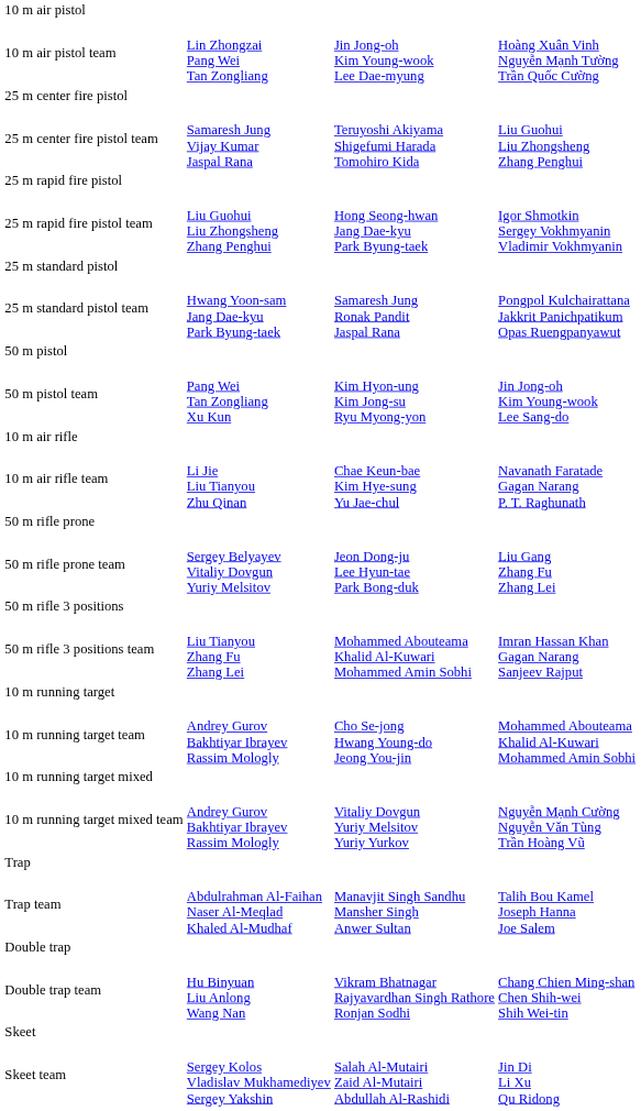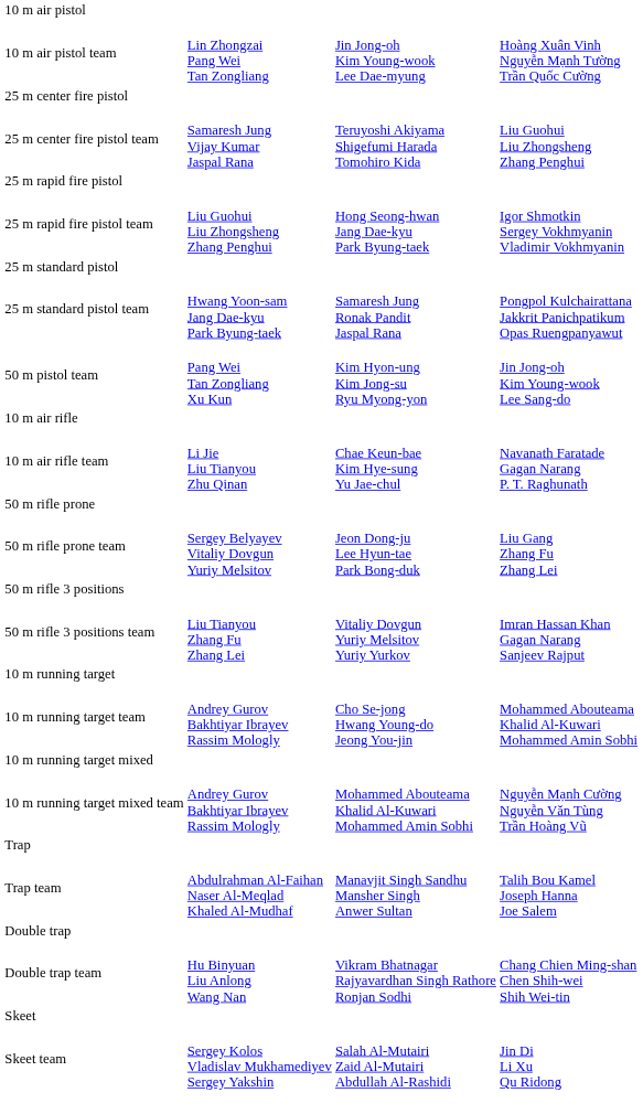 <table>
 <tr>
 <td>10 m air pistol<br></td>
 <td></td>
 <td></td>
 <td></td>
 </tr>
 <tr>
 <td>10 m air pistol team<br></td>
 <td><br><a href='#'>Lin Zhongzai</a><br><a href='#'>Pang Wei</a><br><a href='#'>Tan Zongliang</a></td>
 <td><br><a href='#'>Jin Jong-oh</a><br><a href='#'>Kim Young-wook</a><br><a href='#'>Lee Dae-myung</a></td>
 <td><br><a href='#'>Hoàng Xuân Vinh</a><br><a href='#'>Nguyễn Mạnh Tường</a><br><a href='#'>Trần Quốc Cường</a></td>
 </tr>
 <tr>
 <td>25 m center fire pistol<br></td>
 <td></td>
 <td></td>
 <td></td>
 </tr>
 <tr>
 <td>25 m center fire pistol team<br></td>
 <td><br><a href='#'>Samaresh Jung</a><br><a href='#'>Vijay Kumar</a><br><a href='#'>Jaspal Rana</a></td>
 <td><br><a href='#'>Teruyoshi Akiyama</a><br><a href='#'>Shigefumi Harada</a><br><a href='#'>Tomohiro Kida</a></td>
 <td><br><a href='#'>Liu Guohui</a><br><a href='#'>Liu Zhongsheng</a><br><a href='#'>Zhang Penghui</a></td>
 </tr>
 <tr>
 <td>25 m rapid fire pistol<br></td>
 <td></td>
 <td></td>
 <td></td>
 </tr>
 <tr>
 <td>25 m rapid fire pistol team<br></td>
 <td><br><a href='#'>Liu Guohui</a><br><a href='#'>Liu Zhongsheng</a><br><a href='#'>Zhang Penghui</a></td>
 <td><br><a href='#'>Hong Seong-hwan</a><br><a href='#'>Jang Dae-kyu</a><br><a href='#'>Park Byung-taek</a></td>
 <td><br><a href='#'>Igor Shmotkin</a><br><a href='#'>Sergey Vokhmyanin</a><br><a href='#'>Vladimir Vokhmyanin</a></td>
 </tr>
 <tr>
 <td>25 m standard pistol<br></td>
 <td></td>
 <td></td>
 <td></td>
 </tr>
 <tr>
 <td>25 m standard pistol team<br></td>
 <td><br><a href='#'>Hwang Yoon-sam</a><br><a href='#'>Jang Dae-kyu</a><br><a href='#'>Park Byung-taek</a></td>
 <td><br><a href='#'>Samaresh Jung</a><br><a href='#'>Ronak Pandit</a><br><a href='#'>Jaspal Rana</a></td>
 <td><br><a href='#'>Pongpol Kulchairattana</a><br><a href='#'>Jakkrit Panichpatikum</a><br><a href='#'>Opas Ruengpanyawut</a></td>
 </tr>
 <tr>
-<td>50 m pistol<br></td>
-<td></td>
-<td></td>
-<td></td>
-</tr>
-<tr>
 <td>50 m pistol team<br></td>
 <td><br><a href='#'>Pang Wei</a><br><a href='#'>Tan Zongliang</a><br><a href='#'>Xu Kun</a></td>
 <td><br><a href='#'>Kim Hyon-ung</a><br><a href='#'>Kim Jong-su</a><br><a href='#'>Ryu Myong-yon</a></td>
 <td><br><a href='#'>Jin Jong-oh</a><br><a href='#'>Kim Young-wook</a><br><a href='#'>Lee Sang-do</a></td>
 </tr>
 <tr>
 <td>10 m air rifle<br></td>
 <td></td>
 <td></td>
 <td></td>
 </tr>
 <tr>
 <td>10 m air rifle team<br></td>
 <td><br><a href='#'>Li Jie</a><br><a href='#'>Liu Tianyou</a><br><a href='#'>Zhu Qinan</a></td>
 <td><br><a href='#'>Chae Keun-bae</a><br><a href='#'>Kim Hye-sung</a><br><a href='#'>Yu Jae-chul</a></td>
 <td><br><a href='#'>Navanath Faratade</a><br><a href='#'>Gagan Narang</a><br><a href='#'>P. T. Raghunath</a></td>
 </tr>
 <tr>
 <td>50 m rifle prone<br></td>
 <td></td>
 <td></td>
 <td></td>
 </tr>
 <tr>
 <td>50 m rifle prone team<br></td>
 <td><br><a href='#'>Sergey Belyayev</a><br><a href='#'>Vitaliy Dovgun</a><br><a href='#'>Yuriy Melsitov</a></td>
 <td><br><a href='#'>Jeon Dong-ju</a><br><a href='#'>Lee Hyun-tae</a><br><a href='#'>Park Bong-duk</a></td>
 <td><br><a href='#'>Liu Gang</a><br><a href='#'>Zhang Fu</a><br><a href='#'>Zhang Lei</a></td>
 </tr>
 <tr>
 <td>50 m rifle 3 positions<br></td>
 <td></td>
 <td></td>
 <td></td>
 </tr>
 <tr>
 <td>50 m rifle 3 positions team<br></td>
 <td><br><a href='#'>Liu Tianyou</a><br><a href='#'>Zhang Fu</a><br><a href='#'>Zhang Lei</a></td>
-<td><br><a href='#'>Mohammed Abouteama</a><br><a href='#'>Khalid Al-Kuwari</a><br><a href='#'>Mohammed Amin Sobhi</a></td>
+<td><br><a href='#'>Vitaliy Dovgun</a><br><a href='#'>Yuriy Melsitov</a><br><a href='#'>Yuriy Yurkov</a></td>
 <td><br><a href='#'>Imran Hassan Khan</a><br><a href='#'>Gagan Narang</a><br><a href='#'>Sanjeev Rajput</a></td>
 </tr>
 <tr>
 <td>10 m running target<br></td>
 <td></td>
 <td></td>
 <td></td>
 </tr>
 <tr>
 <td>10 m running target team<br></td>
 <td><br><a href='#'>Andrey Gurov</a><br><a href='#'>Bakhtiyar Ibrayev</a><br><a href='#'>Rassim Mologly</a></td>
 <td><br><a href='#'>Cho Se-jong</a><br><a href='#'>Hwang Young-do</a><br><a href='#'>Jeong You-jin</a></td>
 <td><br><a href='#'>Mohammed Abouteama</a><br><a href='#'>Khalid Al-Kuwari</a><br><a href='#'>Mohammed Amin Sobhi</a></td>
 </tr>
 <tr>
 <td>10 m running target mixed<br></td>
 <td></td>
 <td></td>
 <td></td>
 </tr>
 <tr>
 <td>10 m running target mixed team<br></td>
 <td><br><a href='#'>Andrey Gurov</a><br><a href='#'>Bakhtiyar Ibrayev</a><br><a href='#'>Rassim Mologly</a></td>
-<td><br><a href='#'>Vitaliy Dovgun</a><br><a href='#'>Yuriy Melsitov</a><br><a href='#'>Yuriy Yurkov</a></td>
+<td><br><a href='#'>Mohammed Abouteama</a><br><a href='#'>Khalid Al-Kuwari</a><br><a href='#'>Mohammed Amin Sobhi</a></td>
 <td><br><a href='#'>Nguyễn Mạnh Cường</a><br><a href='#'>Nguyễn Văn Tùng</a><br><a href='#'>Trần Hoàng Vũ</a></td>
 </tr>
 <tr>
 <td>Trap<br></td>
 <td></td>
 <td></td>
 <td></td>
 </tr>
 <tr>
 <td>Trap team<br></td>
 <td><br><a href='#'>Abdulrahman Al-Faihan</a><br><a href='#'>Naser Al-Meqlad</a><br><a href='#'>Khaled Al-Mudhaf</a></td>
 <td><br><a href='#'>Manavjit Singh Sandhu</a><br><a href='#'>Mansher Singh</a><br><a href='#'>Anwer Sultan</a></td>
 <td><br><a href='#'>Talih Bou Kamel</a><br><a href='#'>Joseph Hanna</a><br><a href='#'>Joe Salem</a></td>
 </tr>
 <tr>
 <td>Double trap<br></td>
 <td></td>
 <td></td>
 <td></td>
 </tr>
 <tr>
 <td>Double trap team<br></td>
 <td><br><a href='#'>Hu Binyuan</a><br><a href='#'>Liu Anlong</a><br><a href='#'>Wang Nan</a></td>
 <td><br><a href='#'>Vikram Bhatnagar</a><br><a href='#'>Rajyavardhan Singh Rathore</a><br><a href='#'>Ronjan Sodhi</a></td>
 <td><br><a href='#'>Chang Chien Ming-shan</a><br><a href='#'>Chen Shih-wei</a><br><a href='#'>Shih Wei-tin</a></td>
 </tr>
 <tr>
 <td>Skeet<br></td>
 <td></td>
 <td></td>
 <td></td>
 </tr>
 <tr>
 <td>Skeet team<br></td>
 <td><br><a href='#'>Sergey Kolos</a><br><a href='#'>Vladislav Mukhamediyev</a><br><a href='#'>Sergey Yakshin</a></td>
 <td><br><a href='#'>Salah Al-Mutairi</a><br><a href='#'>Zaid Al-Mutairi</a><br><a href='#'>Abdullah Al-Rashidi</a></td>
 <td><br><a href='#'>Jin Di</a><br><a href='#'>Li Xu</a><br><a href='#'>Qu Ridong</a></td>
 </tr>
 </table>
